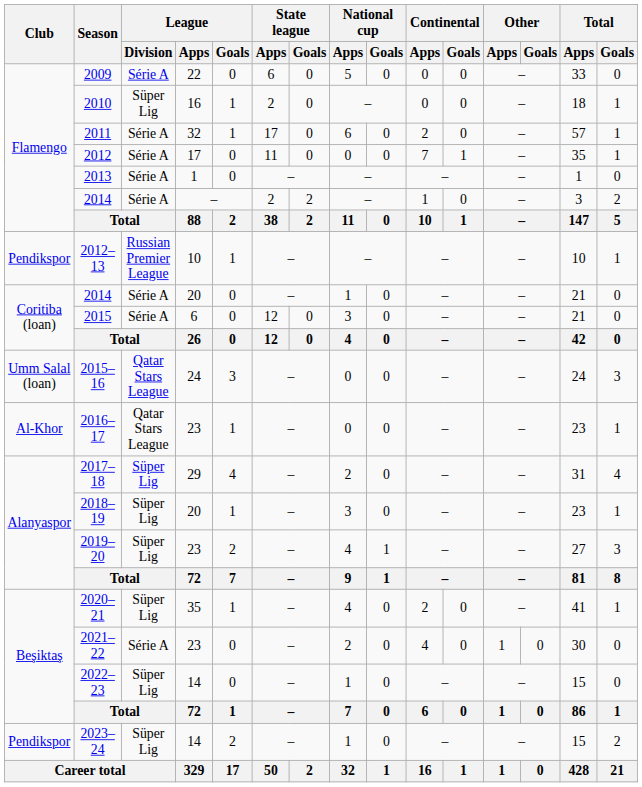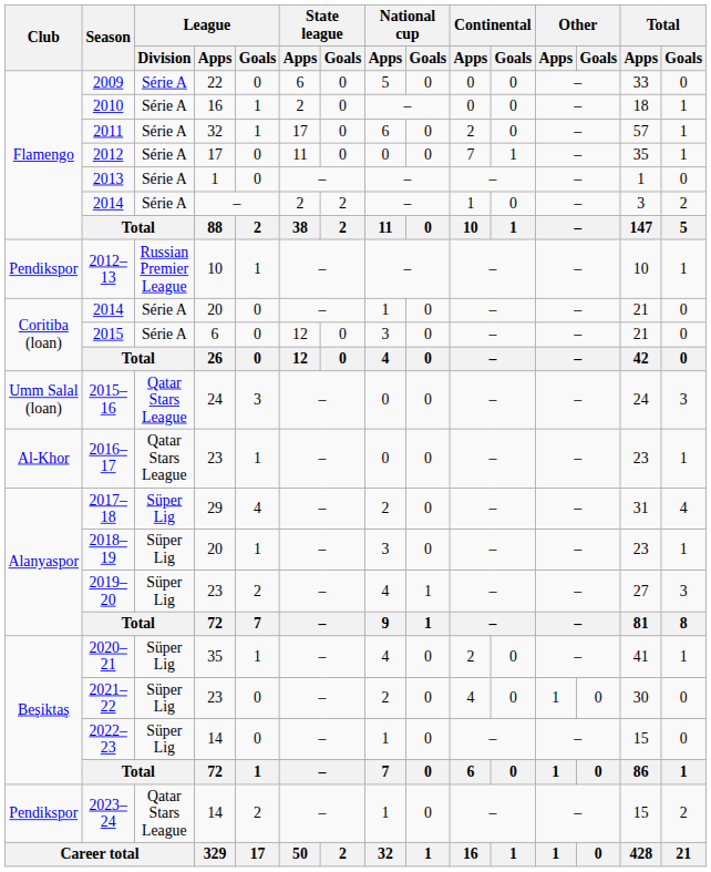 <table class="wikitable" style="text-align:center">
 <tr>
 <th rowspan="2">Club</th>
 <th rowspan="2">Season</th>
 <th colspan="3">League</th>
 <th colspan="2">State league</th>
 <th colspan="2">National cup</th>
 <th colspan="2">Continental</th>
 <th colspan="2">Other</th>
 <th colspan="2">Total</th>
 </tr>
 <tr>
 <th>Division</th>
 <th>Apps</th>
 <th>Goals</th>
 <th>Apps</th>
 <th>Goals</th>
 <th>Apps</th>
 <th>Goals</th>
 <th>Apps</th>
 <th>Goals</th>
 <th>Apps</th>
 <th>Goals</th>
 <th>Apps</th>
 <th>Goals</th>
 </tr>
 <tr>
 <td rowspan="7"><a href='#'>Flamengo</a></td>
 <td><a href='#'>2009</a></td>
 <td><a href='#'>Série A</a></td>
 <td>22</td>
 <td>0</td>
 <td>6</td>
 <td>0</td>
 <td>5</td>
 <td>0</td>
 <td>0</td>
 <td>0</td>
 <td colspan="2">–</td>
 <td>33</td>
 <td>0</td>
 </tr>
 <tr>
 <td><a href='#'>2010</a></td>
-<td>Süper Lig</td>
+<td>Série A</td>
 <td>16</td>
 <td>1</td>
 <td>2</td>
 <td>0</td>
 <td colspan="2">–</td>
 <td>0</td>
 <td>0</td>
 <td colspan="2">–</td>
 <td>18</td>
 <td>1</td>
 </tr>
 <tr>
 <td><a href='#'>2011</a></td>
 <td>Série A</td>
 <td>32</td>
 <td>1</td>
 <td>17</td>
 <td>0</td>
 <td>6</td>
 <td>0</td>
 <td>2</td>
 <td>0</td>
 <td colspan="2">–</td>
 <td>57</td>
 <td>1</td>
 </tr>
 <tr>
 <td><a href='#'>2012</a></td>
 <td>Série A</td>
 <td>17</td>
 <td>0</td>
 <td>11</td>
 <td>0</td>
 <td>0</td>
 <td>0</td>
 <td>7</td>
 <td>1</td>
 <td colspan="2">–</td>
 <td>35</td>
 <td>1</td>
 </tr>
 <tr>
 <td><a href='#'>2013</a></td>
 <td>Série A</td>
 <td>1</td>
 <td>0</td>
 <td colspan="2">–</td>
 <td colspan="2">–</td>
 <td colspan="2">–</td>
 <td colspan="2">–</td>
 <td>1</td>
 <td>0</td>
 </tr>
 <tr>
 <td><a href='#'>2014</a></td>
 <td>Série A</td>
 <td colspan="2">–</td>
 <td>2</td>
 <td>2</td>
 <td colspan="2">–</td>
 <td>1</td>
 <td>0</td>
 <td colspan="2">–</td>
 <td>3</td>
 <td>2</td>
 </tr>
 <tr>
 <th colspan="2">Total</th>
 <th>88</th>
 <th>2</th>
 <th>38</th>
 <th>2</th>
 <th>11</th>
 <th>0</th>
 <th>10</th>
 <th>1</th>
 <th colspan="2">–</th>
 <th>147</th>
 <th>5</th>
 </tr>
 <tr>
 <td><a href='#'>Pendikspor</a></td>
 <td><a href='#'>2012–13</a></td>
 <td><a href='#'>Russian Premier League</a></td>
 <td>10</td>
 <td>1</td>
 <td colspan="2">–</td>
 <td colspan="2">–</td>
 <td colspan="2">–</td>
 <td colspan="2">–</td>
 <td>10</td>
 <td>1</td>
 </tr>
 <tr>
 <td rowspan="3"><a href='#'>Coritiba</a> (loan)</td>
 <td><a href='#'>2014</a></td>
 <td>Série A</td>
 <td>20</td>
 <td>0</td>
 <td colspan="2">–</td>
 <td>1</td>
 <td>0</td>
 <td colspan="2">–</td>
 <td colspan="2">–</td>
 <td>21</td>
 <td>0</td>
 </tr>
 <tr>
 <td><a href='#'>2015</a></td>
 <td>Série A</td>
 <td>6</td>
 <td>0</td>
 <td>12</td>
 <td>0</td>
 <td>3</td>
 <td>0</td>
 <td colspan="2">–</td>
 <td colspan="2">–</td>
 <td>21</td>
 <td>0</td>
 </tr>
 <tr>
 <th colspan="2">Total</th>
 <th>26</th>
 <th>0</th>
 <th>12</th>
 <th>0</th>
 <th>4</th>
 <th>0</th>
 <th colspan="2">–</th>
 <th colspan="2">–</th>
 <th>42</th>
 <th>0</th>
 </tr>
 <tr>
 <td><a href='#'>Umm Salal</a> (loan)</td>
 <td><a href='#'>2015–16</a></td>
 <td><a href='#'>Qatar Stars League</a></td>
 <td>24</td>
 <td>3</td>
 <td colspan="2">–</td>
 <td>0</td>
 <td>0</td>
 <td colspan="2">–</td>
 <td colspan="2">–</td>
 <td>24</td>
 <td>3</td>
 </tr>
 <tr>
 <td><a href='#'>Al-Khor</a></td>
 <td><a href='#'>2016–17</a></td>
 <td>Qatar Stars League</td>
 <td>23</td>
 <td>1</td>
 <td colspan="2">–</td>
 <td>0</td>
 <td>0</td>
 <td colspan="2">–</td>
 <td colspan="2">–</td>
 <td>23</td>
 <td>1</td>
 </tr>
 <tr>
 <td rowspan="4"><a href='#'>Alanyaspor</a></td>
 <td><a href='#'>2017–18</a></td>
 <td><a href='#'>Süper Lig</a></td>
 <td>29</td>
 <td>4</td>
 <td colspan="2">–</td>
 <td>2</td>
 <td>0</td>
 <td colspan="2">–</td>
 <td colspan="2">–</td>
 <td>31</td>
 <td>4</td>
 </tr>
 <tr>
 <td><a href='#'>2018–19</a></td>
 <td>Süper Lig</td>
 <td>20</td>
 <td>1</td>
 <td colspan="2">–</td>
 <td>3</td>
 <td>0</td>
 <td colspan="2">–</td>
 <td colspan="2">–</td>
 <td>23</td>
 <td>1</td>
 </tr>
 <tr>
 <td><a href='#'>2019–20</a></td>
 <td>Süper Lig</td>
 <td>23</td>
 <td>2</td>
 <td colspan="2">–</td>
 <td>4</td>
 <td>1</td>
 <td colspan="2">–</td>
 <td colspan="2">–</td>
 <td>27</td>
 <td>3</td>
 </tr>
 <tr>
 <th colspan="2">Total</th>
 <th>72</th>
 <th>7</th>
 <th colspan="2">–</th>
 <th>9</th>
 <th>1</th>
 <th colspan="2">–</th>
 <th colspan="2">–</th>
 <th>81</th>
 <th>8</th>
 </tr>
 <tr>
 <td rowspan="4"><a href='#'>Beşiktaş</a></td>
 <td><a href='#'>2020–21</a></td>
 <td>Süper Lig</td>
 <td>35</td>
 <td>1</td>
 <td colspan="2">–</td>
 <td>4</td>
 <td>0</td>
 <td>2</td>
 <td>0</td>
 <td colspan="2">–</td>
 <td>41</td>
 <td>1</td>
 </tr>
 <tr>
 <td><a href='#'>2021–22</a></td>
-<td>Série A</td>
+<td>Süper Lig</td>
 <td>23</td>
 <td>0</td>
 <td colspan="2">–</td>
 <td>2</td>
 <td>0</td>
 <td>4</td>
 <td>0</td>
 <td>1</td>
 <td>0</td>
 <td>30</td>
 <td>0</td>
 </tr>
 <tr>
 <td><a href='#'>2022–23</a></td>
 <td>Süper Lig</td>
 <td>14</td>
 <td>0</td>
 <td colspan="2">–</td>
 <td>1</td>
 <td>0</td>
 <td colspan="2">–</td>
 <td colspan="2">–</td>
 <td>15</td>
 <td>0</td>
 </tr>
 <tr>
 <th colspan="2">Total</th>
 <th>72</th>
 <th>1</th>
 <th colspan="2">–</th>
 <th>7</th>
 <th>0</th>
 <th>6</th>
 <th>0</th>
 <th>1</th>
 <th>0</th>
 <th>86</th>
 <th>1</th>
 </tr>
 <tr>
 <td><a href='#'>Pendikspor</a></td>
 <td><a href='#'>2023–24</a></td>
-<td>Süper Lig</td>
+<td>Qatar Stars League</td>
 <td>14</td>
 <td>2</td>
 <td colspan="2">–</td>
 <td>1</td>
 <td>0</td>
 <td colspan="2">–</td>
 <td colspan="2">–</td>
 <td>15</td>
 <td>2</td>
 </tr>
 <tr>
 <th colspan="3">Career total</th>
 <th>329</th>
 <th>17</th>
 <th>50</th>
 <th>2</th>
 <th>32</th>
 <th>1</th>
 <th>16</th>
 <th>1</th>
 <th>1</th>
 <th>0</th>
 <th>428</th>
 <th>21</th>
 </tr>
 </table>
